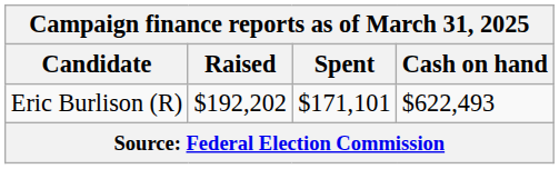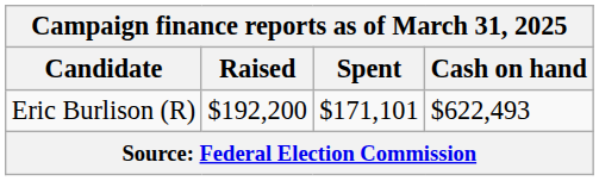 <table class="wikitable sortable">
 <tr>
 <th colspan=4>Campaign finance reports as of March 31, 2025</th>
 </tr>
 <tr style="text-align:center;">
 <th>Candidate</th>
 <th>Raised</th>
 <th>Spent</th>
 <th>Cash on hand</th>
 </tr>
 <tr>
 <td>Eric Burlison (R)</td>
-<td>$192,202</td>
+<td>$192,200</td>
 <td>$171,101</td>
 <td>$622,493</td>
 </tr>
 <tr>
 <th colspan="4"><small>Source: <a href='#'>Federal Election Commission</a></small></th>
 </tr>
 </table>
